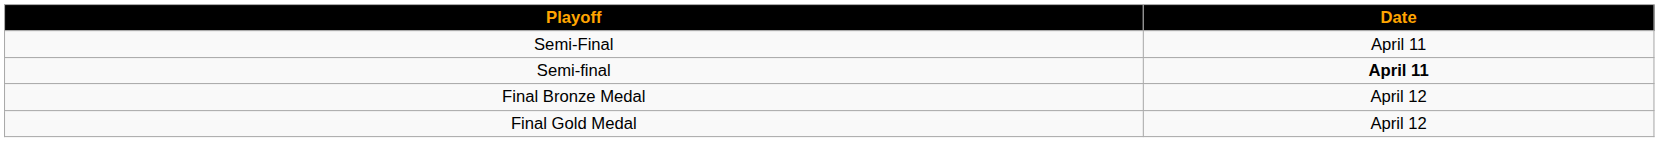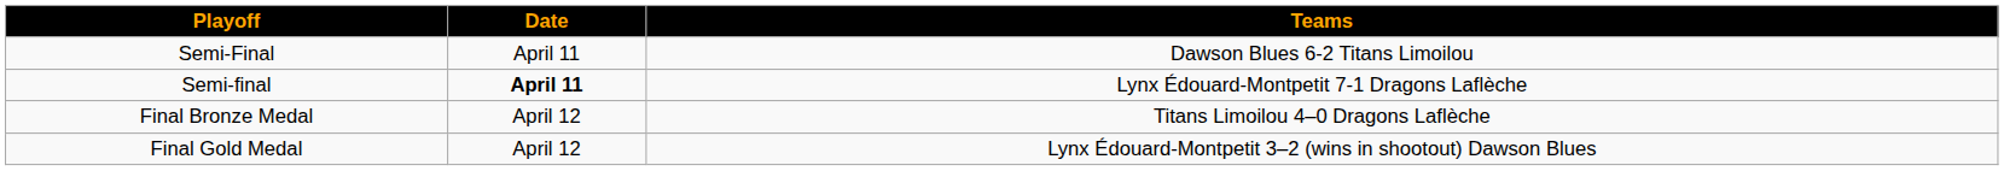 <table class="wikitable" width="80%">
 <tr align="center">
 <th style="background:black;color:orange;">Playoff</th>
 <th style="background:black;color:orange;">Date</th>
+<th style="background:black;color:orange;">Teams</th>
 </tr>
 <tr align="center" bgcolor="">
 <td>Semi-Final</td>
 <td>April 11</td>
+<td>Dawson Blues 6-2 Titans Limoilou</td>
 </tr>
 <tr align="center" bgcolor="">
 <td>Semi-final</td>
 <td><strong>April 11</strong></td>
+<td>Lynx Édouard-Montpetit 7-1 Dragons Laflèche</td>
 </tr>
 <tr align="center" bgcolor="">
 <td>Final Bronze Medal </td>
 <td>April 12</td>
+<td>Titans Limoilou 4–0 Dragons Laflèche</td>
 </tr>
 <tr align="center" bgcolor="">
 <td>Final Gold Medal </td>
 <td>April 12</td>
+<td>Lynx Édouard-Montpetit 3–2 (wins in shootout) Dawson Blues</td>
 </tr>
 </table>
